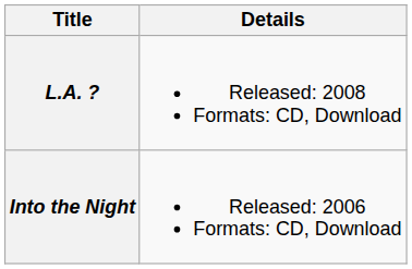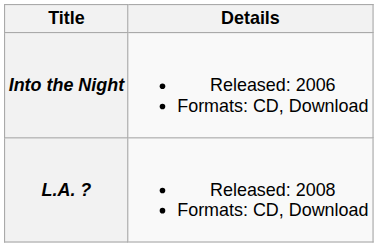 <table class="wikitable plainrowheaders" style="text-align:center">
 <tr>
 <th>Title</th>
 <th>Details</th>
 </tr>
 <tr>
+<th scope="row"><em>Into the Night</em></th>
+<td><br><ul><li>Released: 2006</li><li>Formats: CD, Download</li></ul></td>
+</tr>
+<tr>
 <th scope="row"><em>L.A. ?</em></th>
 <td><br><ul><li>Released: 2008</li><li>Formats: CD, Download</li></ul></td>
 </tr>
-<tr>
-<th scope="row"><em>Into the Night</em></th>
-<td><br><ul><li>Released: 2006</li><li>Formats: CD, Download</li></ul></td>
-</tr>
 </table>
